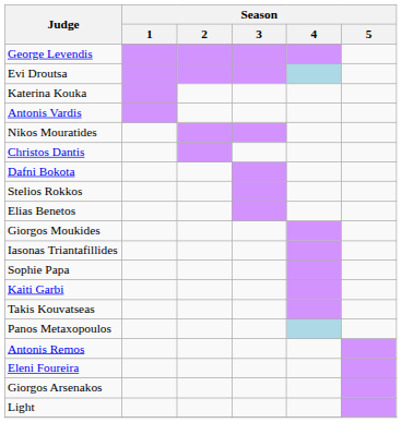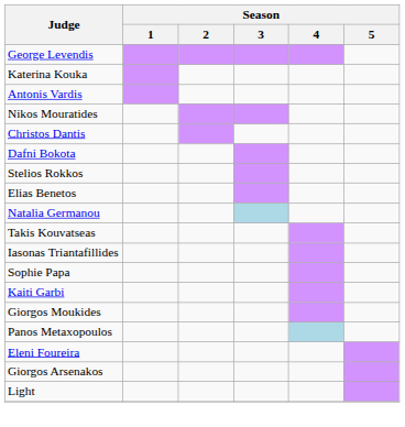 <table class="wikitable" width="40%">
 <tr>
 <th rowspan="2" width="30%">Judge</th>
 <th colspan="5" text-align:center;>Season</th>
 </tr>
 <tr>
 <th>1</th>
 <th>2</th>
 <th>3</th>
 <th>4</th>
 <th>5</th>
 </tr>
 <tr>
 <td><a href='#'>George Levendis</a></td>
 <td colspan=1 style="text-align:center; background:#d293ff;"></td>
 <td colspan=1 style="text-align:center; background:#d293ff;"></td>
 <td colspan=1 style="text-align:center; background:#d293ff;"></td>
 <td colspan=1 style="text-align:center; background:#d293ff;"></td>
-<td></td>
-</tr>
-<tr>
-<td>Evi Droutsa</td>
-<td colspan=1 style="text-align:center; background:#d293ff;"></td>
-<td colspan=1 style="text-align:center; background:#d293ff;"></td>
-<td colspan=1 style="text-align:center; background:#d293ff;"></td>
-<td colspan=1 style="text-align:center; background:lightblue;"></td>
 <td></td>
 </tr>
 <tr>
 <td>Katerina Kouka</td>
 <td colspan=1 style="text-align:center; background:#d293ff;"></td>
 <td></td>
 <td></td>
 <td></td>
 <td></td>
 </tr>
 <tr>
 <td><a href='#'>Antonis Vardis</a></td>
 <td colspan=1 style="text-align:center; background:#d293ff;"></td>
 <td></td>
 <td></td>
 <td></td>
 <td></td>
 </tr>
 <tr>
 <td>Nikos Mouratides</td>
 <td></td>
 <td colspan=1 style="text-align:center; background:#d293ff;"></td>
 <td colspan=1 style="text-align:center; background:#d293ff;"></td>
 <td></td>
 <td></td>
 </tr>
 <tr>
 <td><a href='#'>Christos Dantis</a></td>
 <td></td>
 <td colspan=1 style="text-align:center; background:#d293ff;"></td>
 <td></td>
 <td></td>
 <td></td>
 </tr>
 <tr>
 <td><a href='#'>Dafni Bokota</a></td>
 <td></td>
 <td></td>
 <td colspan=1 style="text-align:center; background:#d293ff;"></td>
 <td></td>
 <td></td>
 </tr>
 <tr>
 <td>Stelios Rokkos</td>
 <td></td>
 <td></td>
 <td colspan=1 style="text-align:center; background:#d293ff;"></td>
 <td></td>
 <td></td>
 </tr>
 <tr>
 <td>Elias Benetos</td>
 <td></td>
 <td></td>
 <td colspan=1 style="text-align:center; background:#d293ff;"></td>
 <td></td>
 <td></td>
 </tr>
 <tr>
-<td>Giorgos Moukides</td>
+<td><a href='#'>Natalia Germanou</a></td>
+<td></td>
+<td></td>
+<td colspan=1 style="text-align:center; background:lightblue;"></td>
+<td></td>
+<td></td>
+</tr>
+<tr>
+<td>Takis Kouvatseas</td>
 <td></td>
 <td></td>
 <td></td>
 <td colspan=1 style="text-align:center; background:#d293ff;"></td>
 <td></td>
 </tr>
 <tr>
 <td>Iasonas Triantafillides</td>
 <td></td>
 <td></td>
 <td></td>
 <td colspan=1 style="text-align:center; background:#d293ff;"></td>
 <td></td>
 </tr>
 <tr>
 <td>Sophie Papa</td>
 <td></td>
 <td></td>
 <td></td>
 <td colspan=1 style="text-align:center; background:#d293ff;"></td>
 <td></td>
 </tr>
 <tr>
 <td><a href='#'>Kaiti Garbi</a></td>
 <td></td>
 <td></td>
 <td></td>
 <td colspan=1 style="text-align:center; background:#d293ff;"></td>
 <td></td>
 </tr>
 <tr>
-<td>Takis Kouvatseas</td>
+<td>Giorgos Moukides</td>
 <td></td>
 <td></td>
 <td></td>
 <td colspan=1 style="text-align:center; background:#d293ff;"></td>
 <td></td>
 </tr>
 <tr>
 <td>Panos Metaxopoulos</td>
 <td></td>
 <td></td>
 <td></td>
 <td colspan=1 style="text-align:center; background:lightblue;"></td>
 <td></td>
-</tr>
-<tr>
-<td><a href='#'>Antonis Remos</a></td>
-<td></td>
-<td></td>
-<td></td>
-<td></td>
-<td colspan=1 style="text-align:center; background:#d293ff;"></td>
 </tr>
 <tr>
 <td><a href='#'>Eleni Foureira</a></td>
 <td></td>
 <td></td>
 <td></td>
 <td></td>
 <td colspan=1 style="text-align:center; background:#d293ff;"></td>
 </tr>
 <tr>
 <td>Giorgos Arsenakos</td>
 <td></td>
 <td></td>
 <td></td>
 <td></td>
 <td colspan=1 style="text-align:center; background:#d293ff;"></td>
 </tr>
 <tr>
 <td>Light</td>
 <td></td>
 <td></td>
 <td></td>
 <td></td>
 <td colspan=1 style="text-align:center; background:#d293ff;"></td>
 </tr>
 <tr>
 </tr>
 </table>
